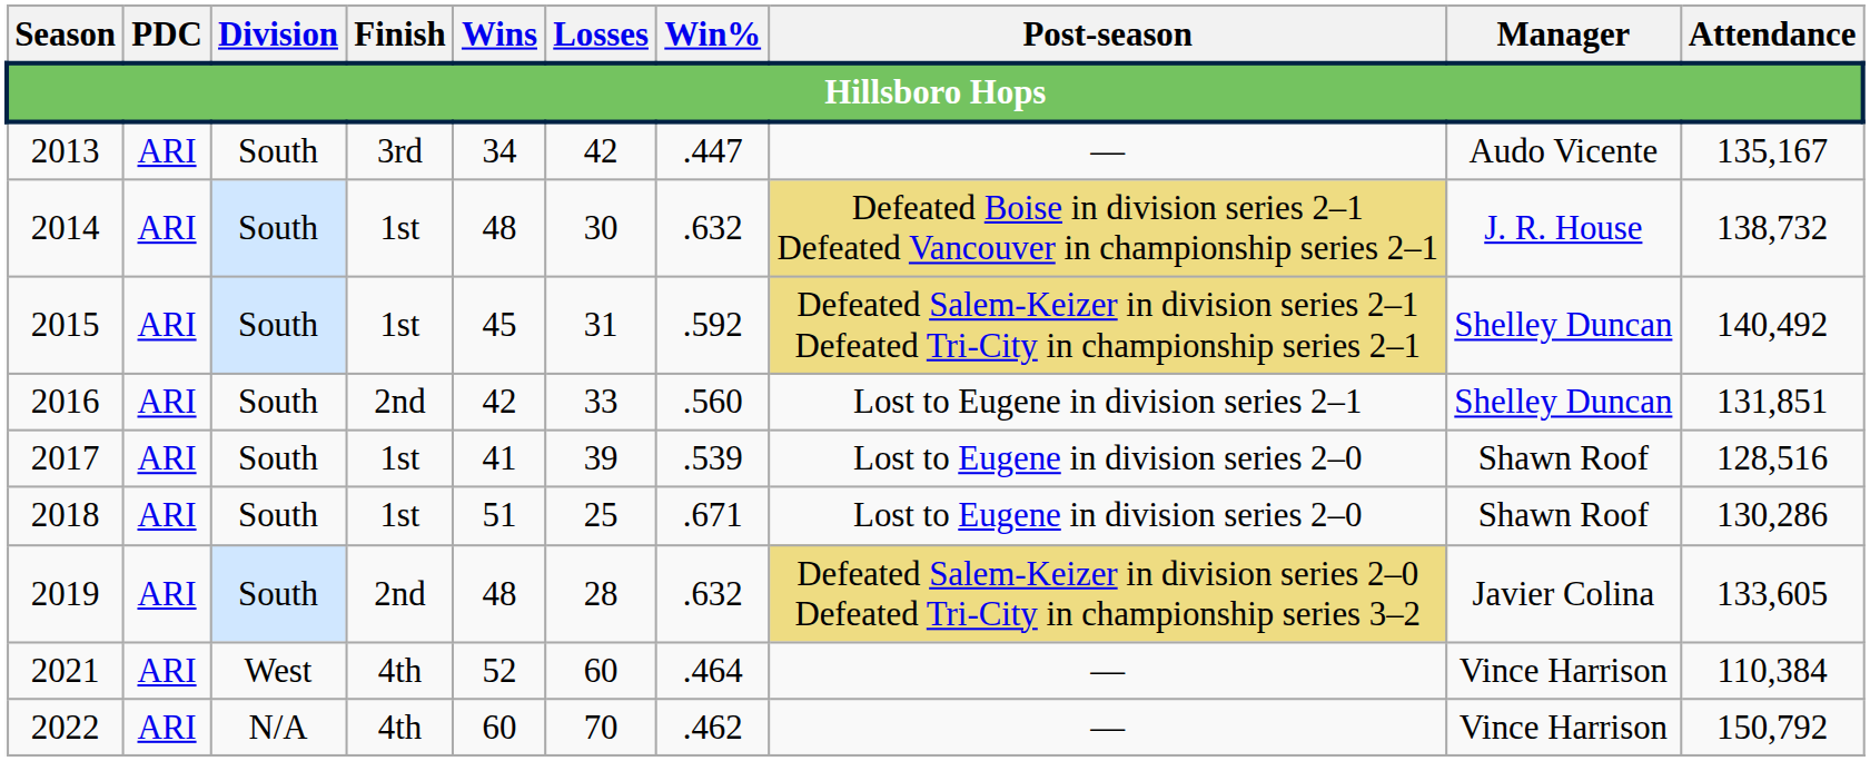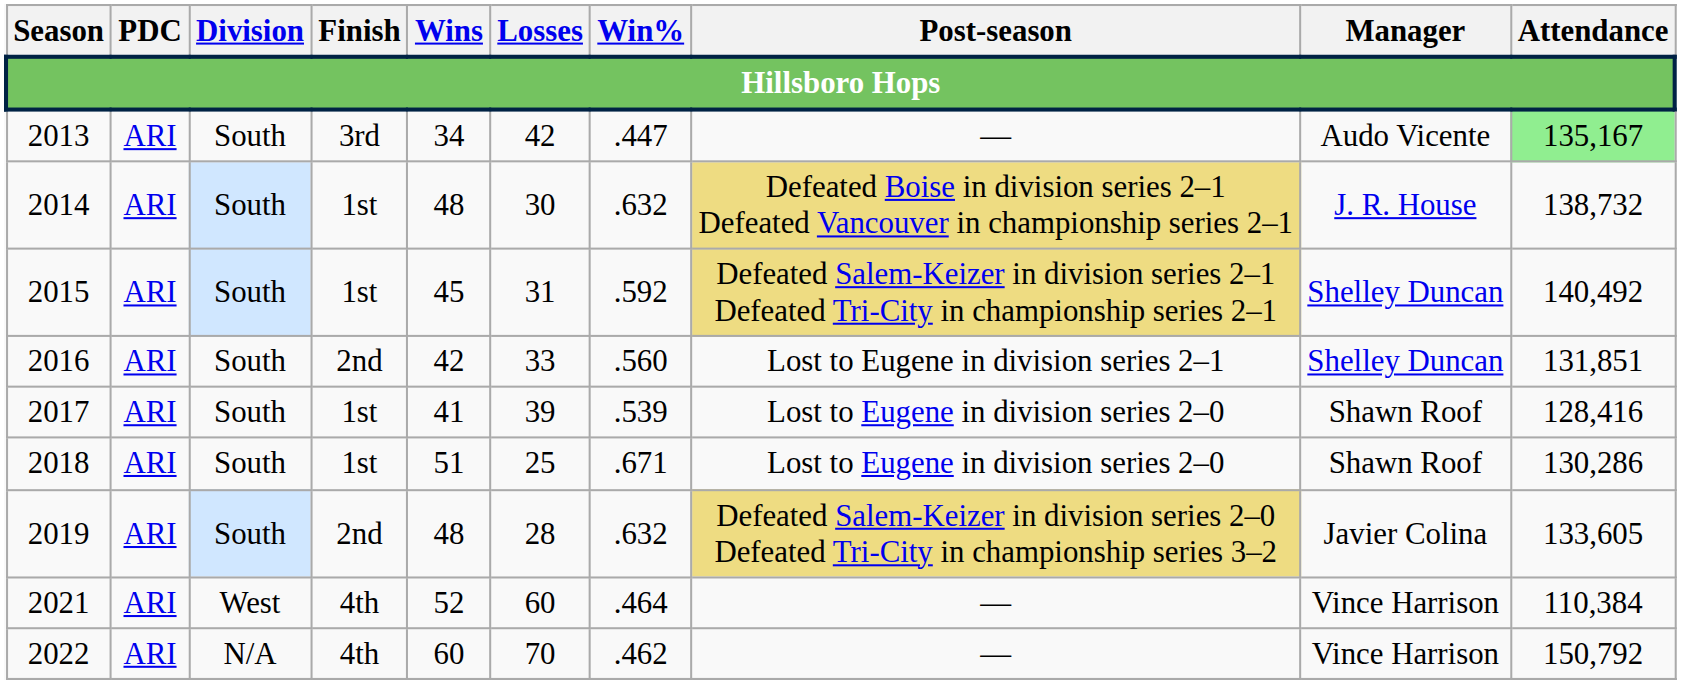 <table class="wikitable" style="text-align:center; font-size:95%">
 <tr>
 <th scope="col">Season</th>
 <th scope="col">PDC</th>
 <th scope="col"><a href='#'>Division</a></th>
 <th scope="col">Finish</th>
 <th scope="col"><a href='#'>Wins</a></th>
 <th scope="col"><a href='#'>Losses</a></th>
 <th scope="col"><a href='#'>Win%</a></th>
 <th scope="col">Post-season</th>
 <th scope="col">Manager</th>
 <th scope="col">Attendance</th>
 </tr>
 <tr>
 <td align="center" colspan="11" style="background: #74C360; color: white; border:2px solid #002244"><strong>Hillsboro Hops</strong></td>
 </tr>
 <tr>
 <td>2013</td>
 <td><a href='#'>ARI</a></td>
 <td>South</td>
 <td>3rd</td>
 <td>34</td>
 <td>42</td>
 <td>.447</td>
 <td>—</td>
 <td>Audo Vicente</td>
-<td>135,167</td>
+<td style="background: lightgreen;">135,167</td>
 </tr>
 <tr>
 <td>2014</td>
 <td><a href='#'>ARI</a></td>
 <td bgcolor="#D0E7FF">South</td>
 <td>1st</td>
 <td>48</td>
 <td>30</td>
 <td>.632</td>
 <td bgcolor="#EEDC82">Defeated <a href='#'>Boise</a> in division series 2–1<br> Defeated <a href='#'>Vancouver</a> in championship series 2–1</td>
 <td><a href='#'>J. R. House</a></td>
 <td>138,732</td>
 </tr>
 <tr>
 <td>2015</td>
 <td><a href='#'>ARI</a></td>
 <td bgcolor="#D0E7FF">South</td>
 <td>1st</td>
 <td>45</td>
 <td>31</td>
 <td>.592</td>
 <td bgcolor="#EEDC82">Defeated <a href='#'>Salem-Keizer</a> in division series 2–1<br>Defeated <a href='#'>Tri-City</a> in championship series 2–1</td>
 <td><a href='#'>Shelley Duncan</a></td>
 <td>140,492</td>
 </tr>
 <tr>
 <td>2016</td>
 <td><a href='#'>ARI</a></td>
 <td>South</td>
 <td>2nd</td>
 <td>42</td>
 <td>33</td>
 <td>.560</td>
 <td>Lost to Eugene in division series 2–1</td>
 <td><a href='#'>Shelley Duncan</a></td>
 <td>131,851</td>
 </tr>
 <tr>
 <td>2017</td>
 <td><a href='#'>ARI</a></td>
 <td>South</td>
 <td>1st</td>
 <td>41</td>
 <td>39</td>
 <td>.539</td>
 <td>Lost to <a href='#'>Eugene</a> in division series 2–0</td>
 <td>Shawn Roof</td>
-<td>128,516</td>
+<td>128,416</td>
 </tr>
 <tr>
 <td>2018</td>
 <td><a href='#'>ARI</a></td>
 <td>South</td>
 <td>1st</td>
 <td>51</td>
 <td>25</td>
 <td>.671</td>
 <td>Lost to <a href='#'>Eugene</a> in division series 2–0</td>
 <td>Shawn Roof</td>
 <td>130,286</td>
 </tr>
 <tr>
 <td>2019</td>
 <td><a href='#'>ARI</a></td>
 <td bgcolor="#D0E7FF">South</td>
 <td>2nd</td>
 <td>48</td>
 <td>28</td>
 <td>.632</td>
 <td bgcolor="#EEDC82">Defeated <a href='#'>Salem-Keizer</a> in division series 2–0<br>Defeated <a href='#'>Tri-City</a> in championship series 3–2</td>
 <td>Javier Colina</td>
 <td>133,605</td>
 </tr>
 <tr>
 <td>2021</td>
 <td><a href='#'>ARI</a></td>
 <td>West</td>
 <td>4th</td>
 <td>52</td>
 <td>60</td>
 <td>.464</td>
 <td>—</td>
 <td>Vince Harrison</td>
 <td>110,384</td>
 </tr>
 <tr>
 <td>2022</td>
 <td><a href='#'>ARI</a></td>
 <td>N/A</td>
 <td>4th</td>
 <td>60</td>
 <td>70</td>
 <td>.462</td>
 <td>—</td>
 <td>Vince Harrison</td>
 <td>150,792</td>
 </tr>
 <tr>
 </tr>
 </table>
